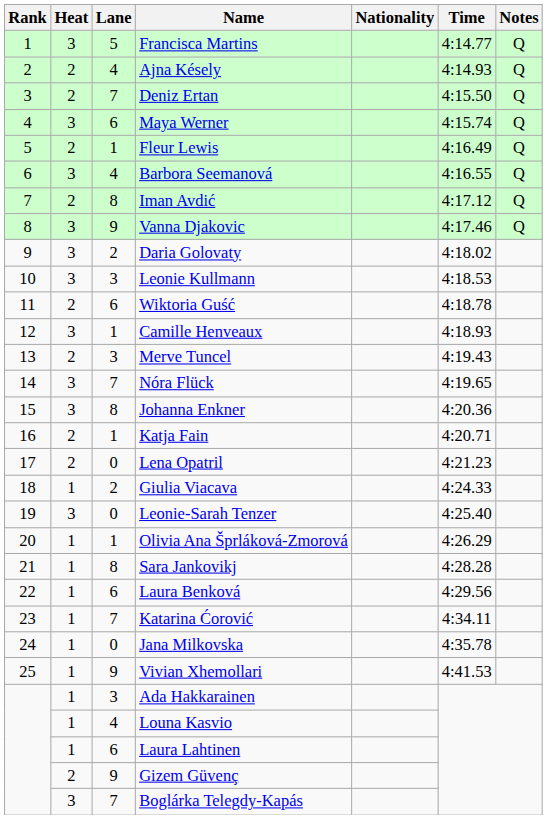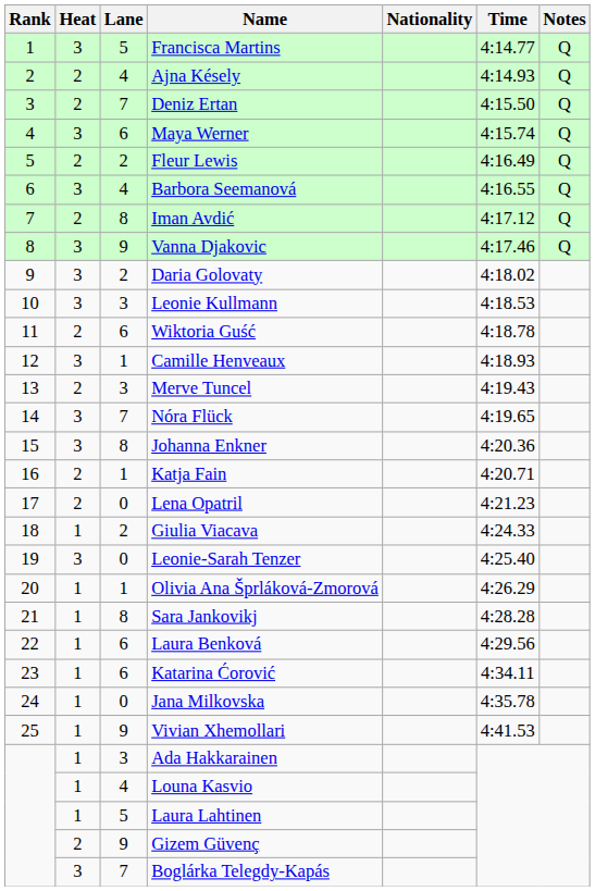 <table class="wikitable sortable" style="text-align:center">
 <tr>
 <th>Rank</th>
 <th>Heat</th>
 <th>Lane</th>
 <th>Name</th>
 <th>Nationality</th>
 <th>Time</th>
 <th>Notes</th>
 </tr>
 <tr bgcolor=ccffcc>
 <td>1</td>
 <td>3</td>
 <td>5</td>
 <td align=left><a href='#'>Francisca Martins</a></td>
 <td align=left></td>
 <td>4:14.77</td>
 <td>Q</td>
 </tr>
 <tr bgcolor=ccffcc>
 <td>2</td>
 <td>2</td>
 <td>4</td>
 <td align=left><a href='#'>Ajna Késely</a></td>
 <td align=left></td>
 <td>4:14.93</td>
 <td>Q</td>
 </tr>
 <tr bgcolor=ccffcc>
 <td>3</td>
 <td>2</td>
 <td>7</td>
 <td align=left><a href='#'>Deniz Ertan</a></td>
 <td align=left></td>
 <td>4:15.50</td>
 <td>Q</td>
 </tr>
 <tr bgcolor=ccffcc>
 <td>4</td>
 <td>3</td>
 <td>6</td>
 <td align=left><a href='#'>Maya Werner</a></td>
 <td align=left></td>
 <td>4:15.74</td>
 <td>Q</td>
 </tr>
 <tr bgcolor=ccffcc>
 <td>5</td>
 <td>2</td>
-<td>1</td>
+<td>2</td>
 <td align=left><a href='#'>Fleur Lewis</a></td>
 <td align=left></td>
 <td>4:16.49</td>
 <td>Q</td>
 </tr>
 <tr bgcolor=ccffcc>
 <td>6</td>
 <td>3</td>
 <td>4</td>
 <td align=left><a href='#'>Barbora Seemanová</a></td>
 <td align=left></td>
 <td>4:16.55</td>
 <td>Q</td>
 </tr>
 <tr bgcolor=ccffcc>
 <td>7</td>
 <td>2</td>
 <td>8</td>
 <td align=left><a href='#'>Iman Avdić</a></td>
 <td align=left></td>
 <td>4:17.12</td>
 <td>Q</td>
 </tr>
 <tr bgcolor=ccffcc>
 <td>8</td>
 <td>3</td>
 <td>9</td>
 <td align=left><a href='#'>Vanna Djakovic</a></td>
 <td align=left></td>
 <td>4:17.46</td>
 <td>Q</td>
 </tr>
 <tr>
 <td>9</td>
 <td>3</td>
 <td>2</td>
 <td align=left><a href='#'>Daria Golovaty</a></td>
 <td align=left></td>
 <td>4:18.02</td>
 <td></td>
 </tr>
 <tr>
 <td>10</td>
 <td>3</td>
 <td>3</td>
 <td align=left><a href='#'>Leonie Kullmann</a></td>
 <td align=left></td>
 <td>4:18.53</td>
 <td></td>
 </tr>
 <tr>
 <td>11</td>
 <td>2</td>
 <td>6</td>
 <td align=left><a href='#'>Wiktoria Guść</a></td>
 <td align=left></td>
 <td>4:18.78</td>
 <td></td>
 </tr>
 <tr>
 <td>12</td>
 <td>3</td>
 <td>1</td>
 <td align=left><a href='#'>Camille Henveaux</a></td>
 <td align=left></td>
 <td>4:18.93</td>
 <td></td>
 </tr>
 <tr>
 <td>13</td>
 <td>2</td>
 <td>3</td>
 <td align=left><a href='#'>Merve Tuncel</a></td>
 <td align=left></td>
 <td>4:19.43</td>
 <td></td>
 </tr>
 <tr>
 <td>14</td>
 <td>3</td>
 <td>7</td>
 <td align=left><a href='#'>Nóra Flück</a></td>
 <td align=left></td>
 <td>4:19.65</td>
 <td></td>
 </tr>
 <tr>
 <td>15</td>
 <td>3</td>
 <td>8</td>
 <td align=left><a href='#'>Johanna Enkner</a></td>
 <td align=left></td>
 <td>4:20.36</td>
 <td></td>
 </tr>
 <tr>
 <td>16</td>
 <td>2</td>
 <td>1</td>
 <td align=left><a href='#'>Katja Fain</a></td>
 <td align=left></td>
 <td>4:20.71</td>
 <td></td>
 </tr>
 <tr>
 <td>17</td>
 <td>2</td>
 <td>0</td>
 <td align=left><a href='#'>Lena Opatril</a></td>
 <td align=left></td>
 <td>4:21.23</td>
 <td></td>
 </tr>
 <tr>
 <td>18</td>
 <td>1</td>
 <td>2</td>
 <td align=left><a href='#'>Giulia Viacava</a></td>
 <td align=left></td>
 <td>4:24.33</td>
 <td></td>
 </tr>
 <tr>
 <td>19</td>
 <td>3</td>
 <td>0</td>
 <td align=left><a href='#'>Leonie-Sarah Tenzer</a></td>
 <td align=left></td>
 <td>4:25.40</td>
 <td></td>
 </tr>
 <tr>
 <td>20</td>
 <td>1</td>
 <td>1</td>
 <td align=left><a href='#'>Olivia Ana Šprláková-Zmorová</a></td>
 <td align=left></td>
 <td>4:26.29</td>
 <td></td>
 </tr>
 <tr>
 <td>21</td>
 <td>1</td>
 <td>8</td>
 <td align=left><a href='#'>Sara Jankovikj</a></td>
 <td align=left></td>
 <td>4:28.28</td>
 <td></td>
 </tr>
 <tr>
 <td>22</td>
 <td>1</td>
 <td>6</td>
 <td align=left><a href='#'>Laura Benková</a></td>
 <td align=left></td>
 <td>4:29.56</td>
 <td></td>
 </tr>
 <tr>
 <td>23</td>
 <td>1</td>
-<td>7</td>
+<td>6</td>
 <td align=left><a href='#'>Katarina Ćorović</a></td>
 <td align=left></td>
 <td>4:34.11</td>
 <td></td>
 </tr>
 <tr>
 <td>24</td>
 <td>1</td>
 <td>0</td>
 <td align=left><a href='#'>Jana Milkovska</a></td>
 <td align=left></td>
 <td>4:35.78</td>
 <td></td>
 </tr>
 <tr>
 <td>25</td>
 <td>1</td>
 <td>9</td>
 <td align=left><a href='#'>Vivian Xhemollari</a></td>
 <td align=left></td>
 <td>4:41.53</td>
 <td></td>
 </tr>
 <tr>
 <td rowspan=5></td>
 <td>1</td>
 <td>3</td>
 <td align=left><a href='#'>Ada Hakkarainen</a></td>
 <td align=left></td>
 <td colspan=2 rowspan=5></td>
 </tr>
 <tr>
 <td>1</td>
 <td>4</td>
 <td align=left><a href='#'>Louna Kasvio</a></td>
 <td align=left></td>
 </tr>
 <tr>
 <td>1</td>
-<td>6</td>
+<td>5</td>
 <td align=left><a href='#'>Laura Lahtinen</a></td>
 <td align=left></td>
 </tr>
 <tr>
 <td>2</td>
 <td>9</td>
 <td align=left><a href='#'>Gizem Güvenç</a></td>
 <td align=left></td>
 </tr>
 <tr>
 <td>3</td>
 <td>7</td>
 <td align=left><a href='#'>Boglárka Telegdy-Kapás</a></td>
 <td align=left></td>
 </tr>
 </table>
